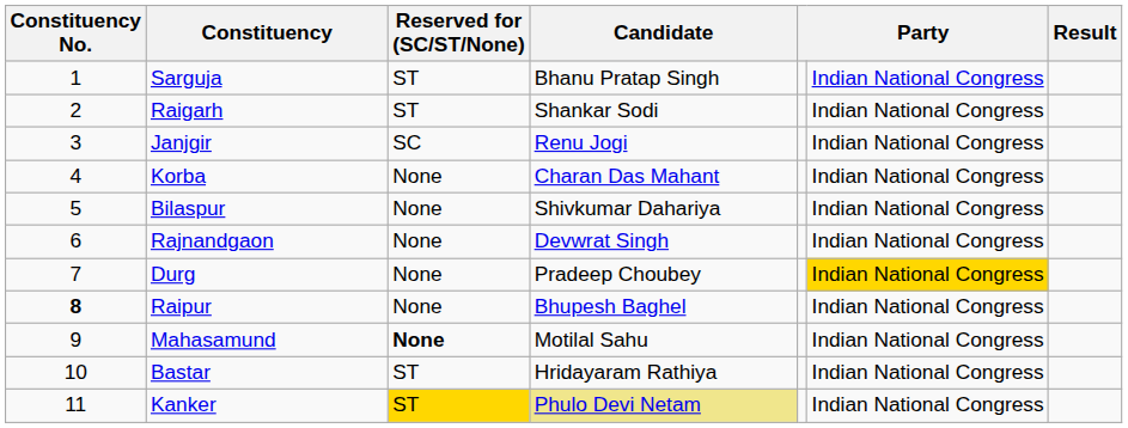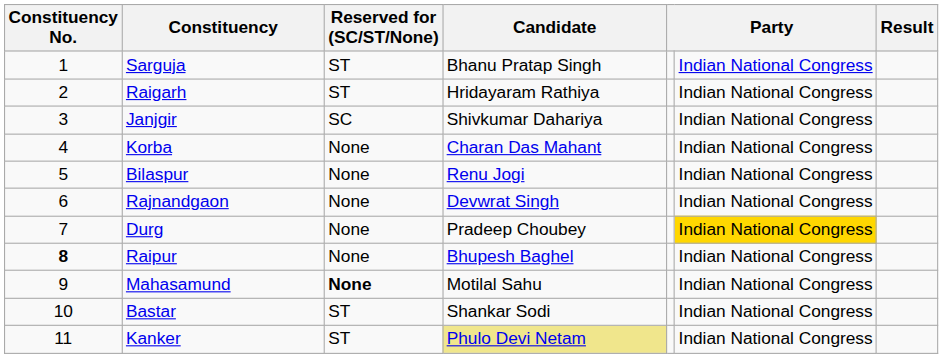 <table class= "wikitable sortable">
 <tr>
 <th>Constituency <br> No.</th>
 <th style="width:180px;">Constituency</th>
 <th>Reserved for<br>(SC/ST/None)</th>
 <th style="width:200px;">Candidate</th>
 <th colspan="2">Party</th>
 <th>Result</th>
 </tr>
 <tr>
 <td align="center">1</td>
 <td><a href='#'>Sarguja</a></td>
 <td>ST</td>
 <td>Bhanu Pratap Singh</td>
 <td bgcolor=></td>
 <td><a href='#'>Indian National Congress</a></td>
 <td></td>
 </tr>
 <tr>
 <td align="center">2</td>
 <td><a href='#'>Raigarh</a></td>
 <td>ST</td>
-<td>Shankar Sodi</td>
+<td>Hridayaram Rathiya</td>
 <td bgcolor=></td>
 <td>Indian National Congress</td>
 <td></td>
 </tr>
 <tr>
 <td align="center">3</td>
 <td><a href='#'>Janjgir</a></td>
 <td>SC</td>
-<td><a href='#'>Renu Jogi</a></td>
+<td>Shivkumar Dahariya</td>
 <td bgcolor=></td>
 <td>Indian National Congress</td>
 <td></td>
 </tr>
 <tr>
 <td align="center">4</td>
 <td><a href='#'>Korba</a></td>
 <td>None</td>
 <td><a href='#'>Charan Das Mahant</a></td>
 <td bgcolor=></td>
 <td>Indian National Congress</td>
 <td></td>
 </tr>
 <tr>
 <td align="center">5</td>
 <td><a href='#'>Bilaspur</a></td>
 <td>None</td>
-<td>Shivkumar Dahariya</td>
+<td><a href='#'>Renu Jogi</a></td>
 <td bgcolor=></td>
 <td>Indian National Congress</td>
 <td></td>
 </tr>
 <tr>
 <td align="center">6</td>
 <td><a href='#'>Rajnandgaon</a></td>
 <td>None</td>
 <td><a href='#'>Devwrat Singh</a></td>
 <td bgcolor=></td>
 <td>Indian National Congress</td>
 <td></td>
 </tr>
 <tr>
 <td align="center">7</td>
 <td><a href='#'>Durg</a></td>
 <td>None</td>
 <td>Pradeep Choubey</td>
 <td bgcolor=></td>
 <td style="background: gold;">Indian National Congress</td>
 <td></td>
 </tr>
 <tr>
 <td align="center"><strong>8</strong></td>
 <td><a href='#'>Raipur</a></td>
 <td>None</td>
 <td><a href='#'>Bhupesh Baghel</a></td>
 <td bgcolor=></td>
 <td>Indian National Congress</td>
 <td></td>
 </tr>
 <tr>
 <td align="center">9</td>
 <td><a href='#'>Mahasamund</a></td>
 <td><strong>None</strong></td>
 <td>Motilal Sahu</td>
 <td bgcolor=></td>
 <td>Indian National Congress</td>
 <td></td>
 </tr>
 <tr>
 <td align="center">10</td>
 <td><a href='#'>Bastar</a></td>
 <td>ST</td>
-<td>Hridayaram Rathiya</td>
+<td>Shankar Sodi</td>
 <td bgcolor=></td>
 <td>Indian National Congress</td>
 <td></td>
 </tr>
 <tr>
 <td align="center">11</td>
 <td><a href='#'>Kanker</a></td>
-<td style="background: gold;">ST</td>
+<td>ST</td>
 <td style="background: khaki;"><a href='#'>Phulo Devi Netam</a></td>
 <td bgcolor=></td>
 <td>Indian National Congress</td>
 <td></td>
 </tr>
 </table>
